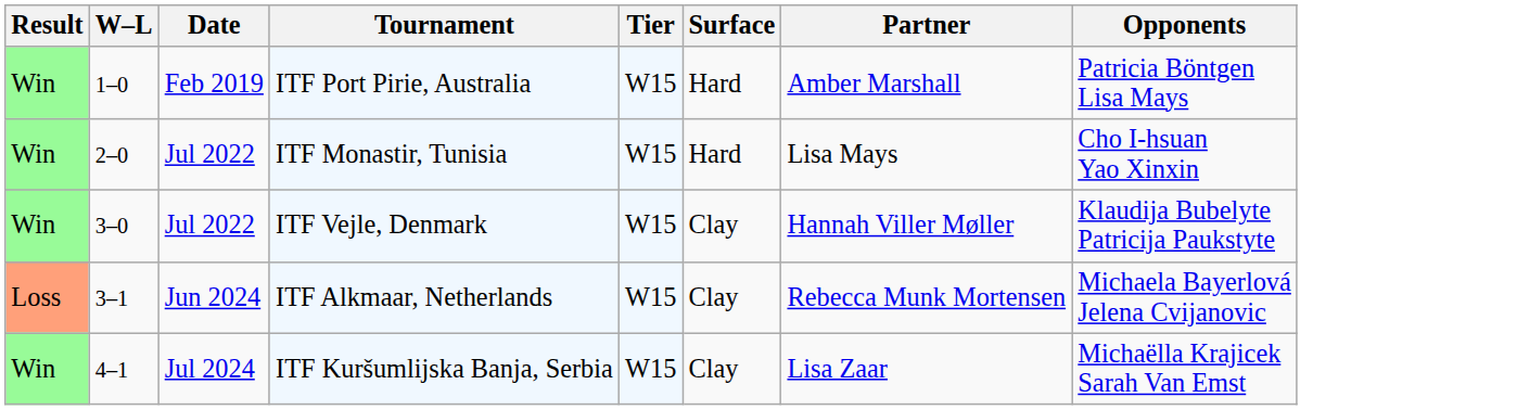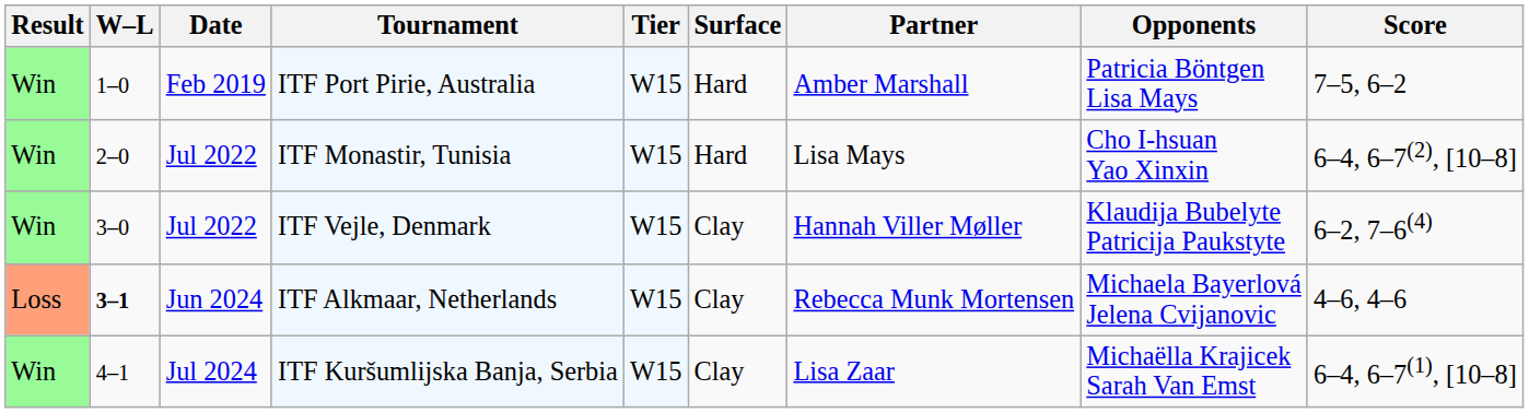 <table class="sortable wikitable">
 <tr>
 <th>Result</th>
 <th class=unsortable>W–L</th>
 <th>Date</th>
 <th>Tournament</th>
 <th>Tier</th>
 <th>Surface</th>
 <th>Partner</th>
 <th>Opponents</th>
+<th class=unsortable>Score</th>
 </tr>
 <tr>
 <td style="background:#98fb98;">Win</td>
 <td><small>1–0</small></td>
 <td><a href='#'>Feb 2019</a></td>
 <td style="background:#f0f8ff;">ITF Port Pirie, Australia</td>
 <td style="background:#f0f8ff;">W15</td>
 <td>Hard</td>
 <td> <a href='#'>Amber Marshall</a></td>
 <td> <a href='#'>Patricia Böntgen</a> <br>  <a href='#'>Lisa Mays</a></td>
+<td>7–5, 6–2</td>
 </tr>
 <tr>
 <td style="background:#98fb98;">Win</td>
 <td><small>2–0</small></td>
 <td><a href='#'>Jul 2022</a></td>
 <td style="background:#f0f8ff;">ITF Monastir, Tunisia</td>
 <td style="background:#f0f8ff;">W15</td>
 <td>Hard</td>
 <td> Lisa Mays</td>
 <td> <a href='#'>Cho I-hsuan</a> <br>  <a href='#'>Yao Xinxin</a></td>
+<td>6–4, 6–7<sup>(2)</sup>, [10–8]</td>
 </tr>
 <tr>
 <td style="background:#98fb98;">Win</td>
 <td><small>3–0</small></td>
 <td><a href='#'>Jul 2022</a></td>
 <td style="background:#f0f8ff;">ITF Vejle, Denmark</td>
 <td style="background:#f0f8ff;">W15</td>
 <td>Clay</td>
 <td> <a href='#'>Hannah Viller Møller</a></td>
 <td> <a href='#'>Klaudija Bubelyte</a> <br>  <a href='#'>Patricija Paukstyte</a></td>
+<td>6–2, 7–6<sup>(4)</sup></td>
 </tr>
 <tr>
 <td style="background:#ffa07a;">Loss</td>
-<td><small>3–1</small></td>
+<td><strong><small>3–1</small></strong></td>
 <td><a href='#'>Jun 2024</a></td>
 <td style="background:#f0f8ff;">ITF Alkmaar, Netherlands</td>
 <td style="background:#f0f8ff;">W15</td>
 <td>Clay</td>
 <td> <a href='#'>Rebecca Munk Mortensen</a></td>
 <td> <a href='#'>Michaela Bayerlová</a> <br>  <a href='#'>Jelena Cvijanovic</a></td>
+<td>4–6, 4–6</td>
 </tr>
 <tr>
 <td style="background:#98fb98;">Win</td>
 <td><small>4–1</small></td>
 <td><a href='#'>Jul 2024</a></td>
 <td style="background:#f0f8ff;">ITF Kuršumlijska Banja, Serbia</td>
 <td style="background:#f0f8ff;">W15</td>
 <td>Clay</td>
 <td> <a href='#'>Lisa Zaar</a></td>
 <td> <a href='#'>Michaëlla Krajicek</a> <br>  <a href='#'>Sarah Van Emst</a></td>
+<td>6–4, 6–7<sup>(1)</sup>, [10–8]</td>
 </tr>
 </table>
